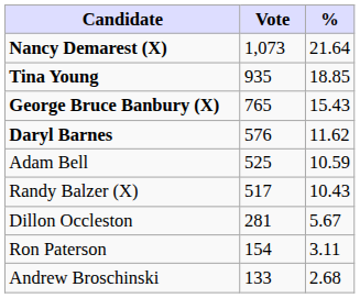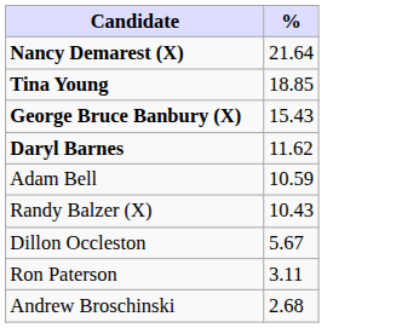 <table class="wikitable">
 <tr>
 <th style="background:#ddf; width:200px;">Candidate</th>
-<th style="background:#ddf; width:50px;">Vote</th>
 <th style="background:#ddf; width:30px;">%</th>
 </tr>
 <tr>
 <td><strong>Nancy Demarest (X)</strong></td>
-<td>1,073</td>
 <td>21.64</td>
 </tr>
 <tr>
 <td><strong>Tina Young</strong></td>
-<td>935</td>
 <td>18.85</td>
 </tr>
 <tr>
 <td><strong>George Bruce Banbury (X)</strong></td>
-<td>765</td>
 <td>15.43</td>
 </tr>
 <tr>
 <td><strong>Daryl Barnes</strong></td>
-<td>576</td>
 <td>11.62</td>
 </tr>
 <tr>
 <td>Adam Bell</td>
-<td>525</td>
 <td>10.59</td>
 </tr>
 <tr>
 <td>Randy Balzer (X)</td>
-<td>517</td>
 <td>10.43</td>
 </tr>
 <tr>
 <td>Dillon Occleston</td>
-<td>281</td>
 <td>5.67</td>
 </tr>
 <tr>
 <td>Ron Paterson</td>
-<td>154</td>
 <td>3.11</td>
 </tr>
 <tr>
 <td>Andrew Broschinski</td>
-<td>133</td>
 <td>2.68</td>
 </tr>
 </table>
